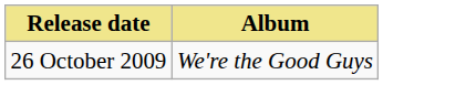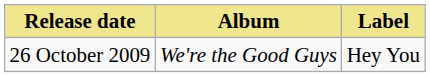 <table class="wikitable">
 <tr>
 <th style="background:khaki;">Release date</th>
 <th style="background:khaki;">Album</th>
+<th style="background:khaki;">Label</th>
 </tr>
 <tr>
 <td align="left">26 October 2009</td>
 <td><em>We're the Good Guys</em></td>
+<td>Hey You</td>
 </tr>
 </table>
